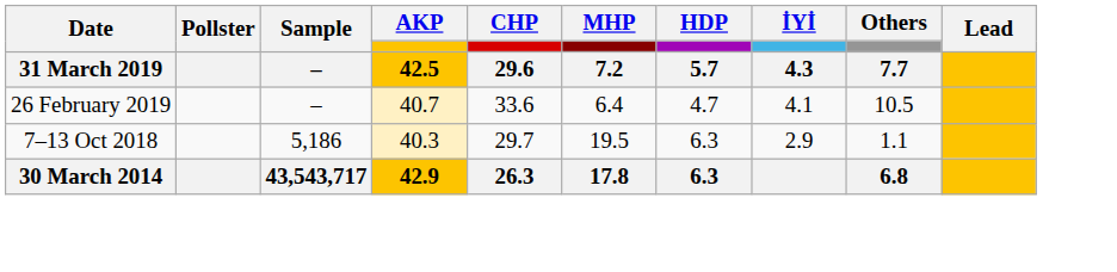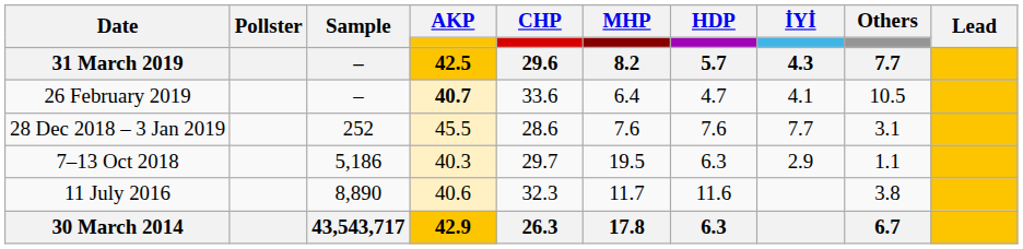 <table class="wikitable sortable" style=text-align:center>
 <tr>
 <th rowspan=2>Date</th>
 <th rowspan=2>Pollster</th>
 <th rowspan=2>Sample</th>
 <th width=60><a href='#'>AKP</a></th>
 <th width=60><a href='#'>CHP</a></th>
 <th width=60><a href='#'>MHP</a></th>
 <th width=60><a href='#'>HDP</a></th>
 <th width=60><a href='#'>İYİ</a></th>
 <th width=60>Others</th>
 <th width=60 rowspan=2>Lead</th>
 </tr>
 <tr>
 <th style="background: #fdc400"></th>
 <th style="background: #d70000"></th>
 <th style="background: #870000"></th>
 <th style="background: #A004B7"></th>
 <th style="background: #40B4E5"></th>
 <th style="background: #959595"></th>
 </tr>
 <tr class=sortbottom style="background:#f2f2f2; font-weight:bold">
 <td>31 March 2019</td>
 <td></td>
 <td>–</td>
 <td style="background: #Fdc400"><strong>42.5</strong></td>
 <td>29.6</td>
-<td>7.2</td>
+<td>8.2</td>
 <td>5.7</td>
 <td>4.3</td>
 <td>7.7</td>
 <td style="background: #Fdc400"></td>
 </tr>
 <tr>
 <td>26 February 2019</td>
 <td></td>
 <td>–</td>
-<td style="background: #FFF1C4">40.7</td>
+<td style="background: #FFF1C4"><strong>40.7</strong></td>
 <td>33.6</td>
 <td>6.4</td>
 <td>4.7</td>
 <td>4.1</td>
 <td>10.5</td>
+<td style="background: #Fdc400"></td>
+</tr>
+<tr>
+<td>28 Dec 2018 – 3 Jan 2019</td>
+<td></td>
+<td>252</td>
+<td style="background: #FFF1C4">45.5</td>
+<td>28.6</td>
+<td>7.6</td>
+<td>7.6</td>
+<td>7.7</td>
+<td>3.1</td>
 <td style="background: #Fdc400"></td>
 </tr>
 <tr>
 <td>7–13 Oct 2018</td>
 <td></td>
 <td>5,186</td>
 <td style="background: #FFF1C4">40.3</td>
 <td>29.7</td>
 <td>19.5</td>
 <td>6.3</td>
 <td>2.9</td>
 <td>1.1</td>
 <td style="background: #Fdc400"></td>
 </tr>
+<tr>
+<td>11 July 2016</td>
+<td></td>
+<td>8,890</td>
+<td style="background: #FFF1C4">40.6</td>
+<td>32.3</td>
+<td>11.7</td>
+<td>11.6</td>
+<td></td>
+<td>3.8</td>
+<td style="background: #Fdc400"></td>
+</tr>
 <tr class=sortbottom style="background:#f2f2f2; font-weight:bold">
 <td>30 March 2014</td>
 <td></td>
 <td>43,543,717</td>
 <td style="background: #Fdc400"><strong>42.9</strong></td>
 <td>26.3</td>
 <td>17.8</td>
 <td>6.3</td>
 <td></td>
-<td>6.8</td>
+<td>6.7</td>
 <td style="background: #Fdc400"></td>
 </tr>
 </table>
